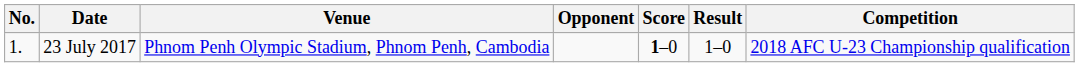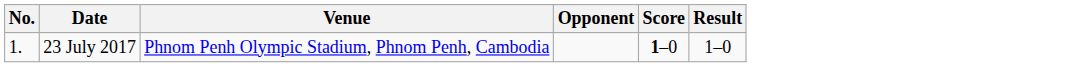 <table class="wikitable">
 <tr>
 <th>No.</th>
 <th>Date</th>
 <th>Venue</th>
 <th>Opponent</th>
 <th>Score</th>
 <th>Result</th>
-<th>Competition</th>
 </tr>
 <tr>
 <td>1.</td>
 <td>23 July 2017</td>
 <td><a href='#'>Phnom Penh Olympic Stadium</a>, <a href='#'>Phnom Penh</a>, <a href='#'>Cambodia</a></td>
 <td></td>
 <td align=center><strong>1</strong>–0</td>
 <td align=center>1–0</td>
-<td><a href='#'>2018 AFC U-23 Championship qualification</a></td>
 </tr>
 </table>
